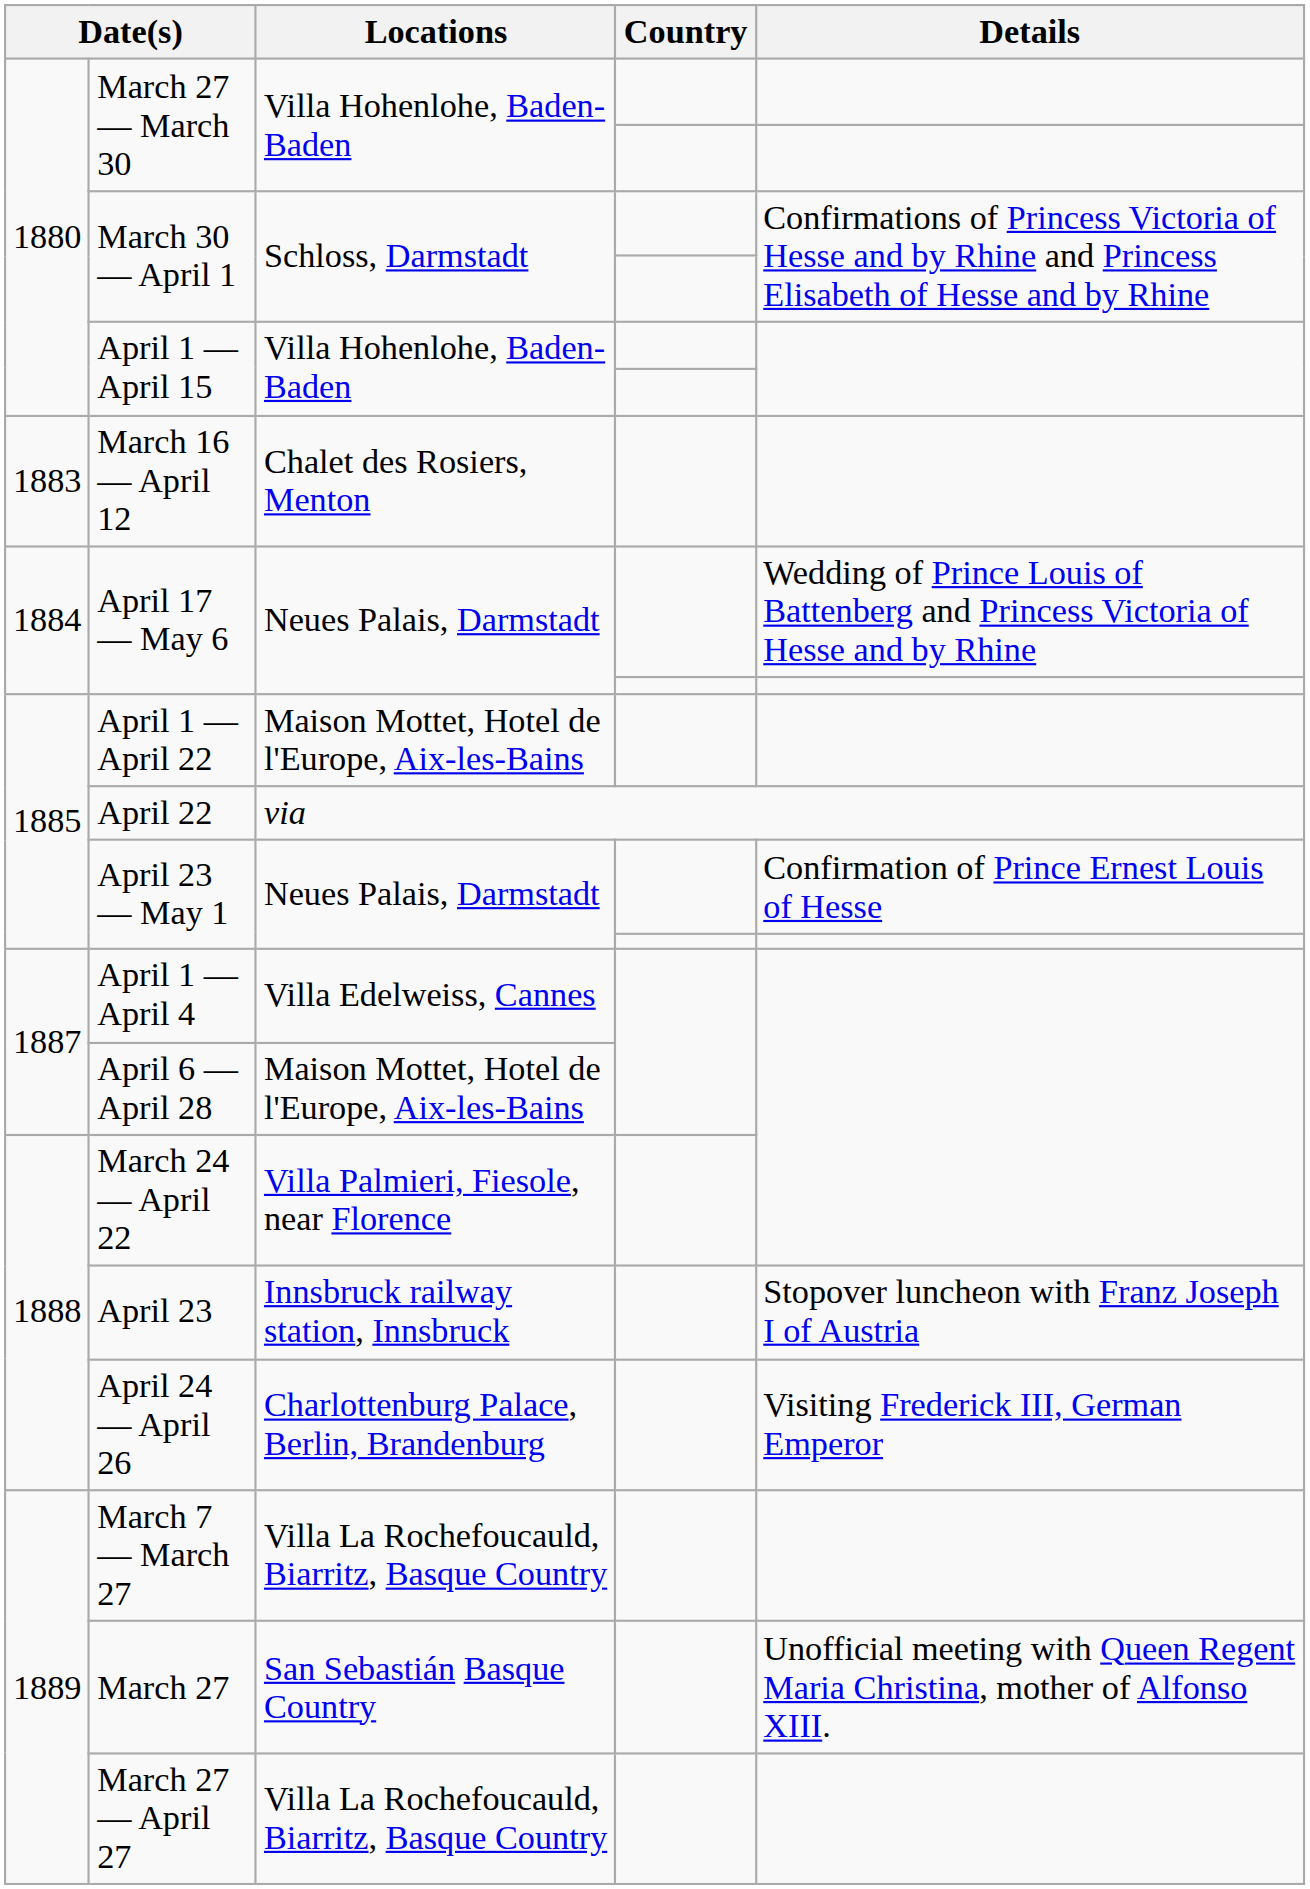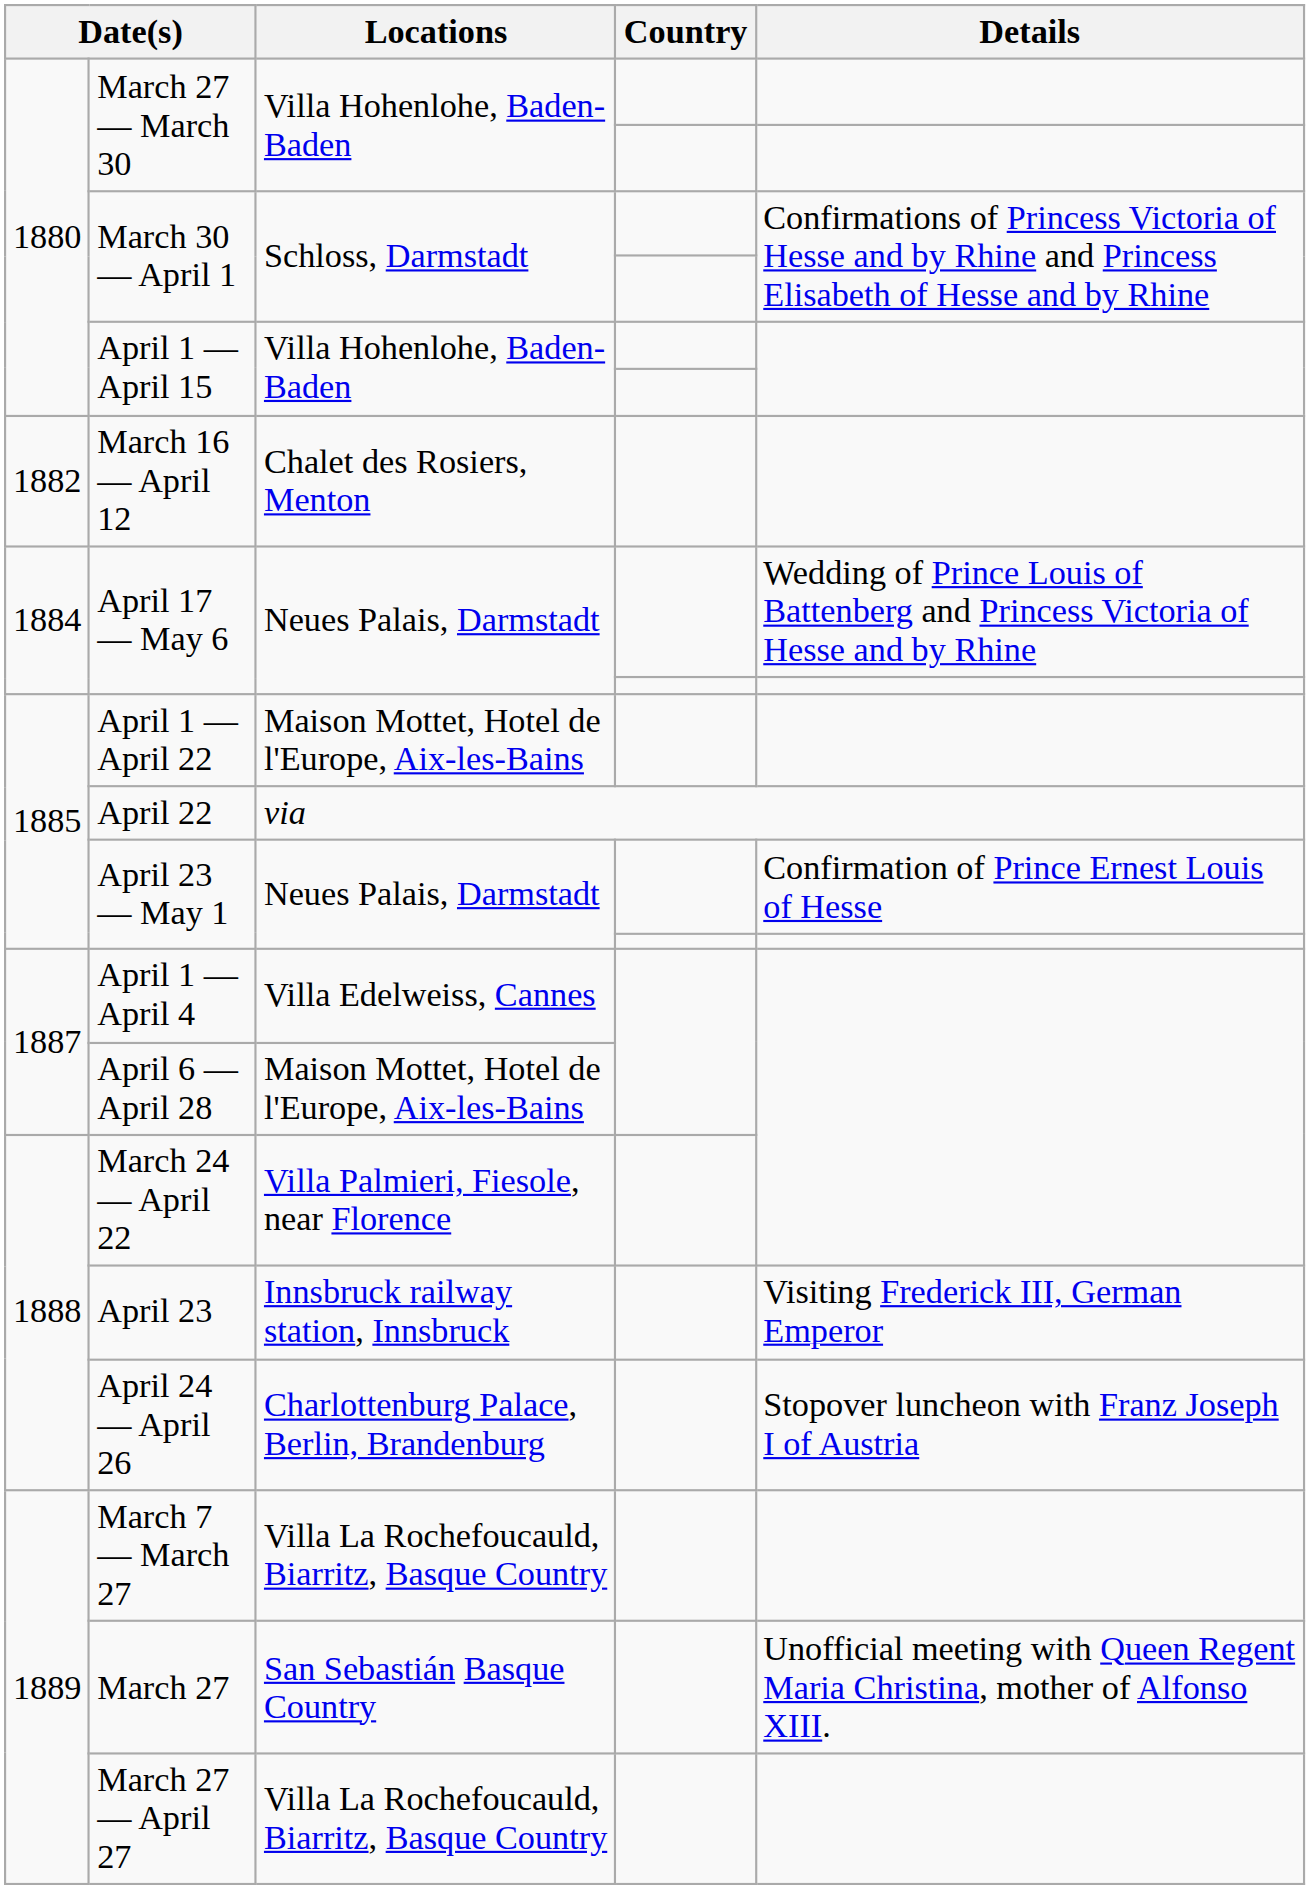 <table class="wikitable">
 <tr>
 <th colspan="2">Date(s)</th>
 <th>Locations</th>
 <th>Country</th>
 <th>Details</th>
 </tr>
 <tr>
 <td rowspan="6">1880</td>
 <td rowspan="2">March 27 — March 30</td>
 <td rowspan="2">Villa Hohenlohe, <a href='#'>Baden-Baden</a></td>
 <td></td>
 <td></td>
 </tr>
 <tr>
 <td></td>
 <td></td>
 </tr>
 <tr>
 <td rowspan="2">March 30 — April 1</td>
 <td rowspan="2">Schloss, <a href='#'>Darmstadt</a></td>
 <td></td>
 <td rowspan="2">Confirmations of <a href='#'>Princess Victoria of Hesse and by Rhine</a> and <a href='#'>Princess Elisabeth of Hesse and by Rhine</a></td>
 </tr>
 <tr>
 <td></td>
 </tr>
 <tr>
 <td rowspan="2">April 1 — April 15</td>
 <td rowspan="2">Villa Hohenlohe, <a href='#'>Baden-Baden</a></td>
 <td></td>
 </tr>
 <tr>
 <td></td>
 </tr>
 <tr>
-<td>1883</td>
+<td>1882</td>
 <td>March 16 — April 12</td>
 <td>Chalet des Rosiers, <a href='#'>Menton</a></td>
 <td></td>
 <td></td>
 </tr>
 <tr>
 <td rowspan="2">1884</td>
 <td rowspan="2">April 17 — May 6</td>
 <td rowspan="2">Neues Palais, <a href='#'>Darmstadt</a></td>
 <td></td>
 <td>Wedding of <a href='#'>Prince Louis of Battenberg</a> and <a href='#'>Princess Victoria of Hesse and by Rhine</a></td>
 </tr>
 <tr>
 <td></td>
 <td></td>
 </tr>
 <tr>
 <td rowspan="4">1885</td>
 <td>April 1 — April 22</td>
 <td>Maison Mottet, Hotel de l'Europe, <a href='#'>Aix-les-Bains</a></td>
 <td></td>
 <td></td>
 </tr>
 <tr>
 <td>April 22</td>
 <td colspan="3"><em>via </em></td>
 </tr>
 <tr>
 <td rowspan="2">April 23 — May 1</td>
 <td rowspan="2">Neues Palais, <a href='#'>Darmstadt</a></td>
 <td></td>
 <td>Confirmation of <a href='#'>Prince Ernest Louis of Hesse</a></td>
 </tr>
 <tr>
 <td></td>
 <td></td>
 </tr>
 <tr>
 <td rowspan=2>1887</td>
 <td>April 1 — April 4</td>
 <td>Villa Edelweiss, <a href='#'>Cannes</a></td>
 <td rowspan="2"></td>
 <td rowspan="3"></td>
 </tr>
 <tr>
 <td>April 6 — April 28</td>
 <td>Maison Mottet, Hotel de l'Europe, <a href='#'>Aix-les-Bains</a></td>
 </tr>
 <tr>
 <td rowspan=3>1888</td>
 <td>March 24 — April 22</td>
 <td><a href='#'>Villa Palmieri, Fiesole</a>, near <a href='#'>Florence</a></td>
 <td></td>
 </tr>
 <tr>
 <td>April 23</td>
 <td><a href='#'>Innsbruck railway station</a>, <a href='#'>Innsbruck</a></td>
 <td></td>
-<td>Stopover luncheon with <a href='#'>Franz Joseph I of Austria</a></td>
+<td>Visiting <a href='#'>Frederick III, German Emperor</a></td>
 </tr>
 <tr>
 <td>April 24 — April 26</td>
 <td><a href='#'>Charlottenburg Palace</a>, <a href='#'>Berlin, Brandenburg</a></td>
 <td></td>
-<td>Visiting <a href='#'>Frederick III, German Emperor</a></td>
+<td>Stopover luncheon with <a href='#'>Franz Joseph I of Austria</a></td>
 </tr>
 <tr>
 <td rowspan=3>1889</td>
 <td>March 7 — March 27</td>
 <td>Villa La Rochefoucauld, <a href='#'>Biarritz</a>, <a href='#'>Basque Country</a></td>
 <td></td>
 </tr>
 <tr>
 <td>March 27</td>
 <td><a href='#'>San Sebastián</a> <a href='#'>Basque Country</a></td>
 <td></td>
 <td>Unofficial meeting with <a href='#'>Queen Regent Maria Christina</a>, mother of <a href='#'>Alfonso XIII</a>.</td>
 </tr>
 <tr>
 <td>March 27 — April 27</td>
 <td>Villa La Rochefoucauld, <a href='#'>Biarritz</a>, <a href='#'>Basque Country</a></td>
 <td></td>
 <td></td>
 </tr>
 </table>
